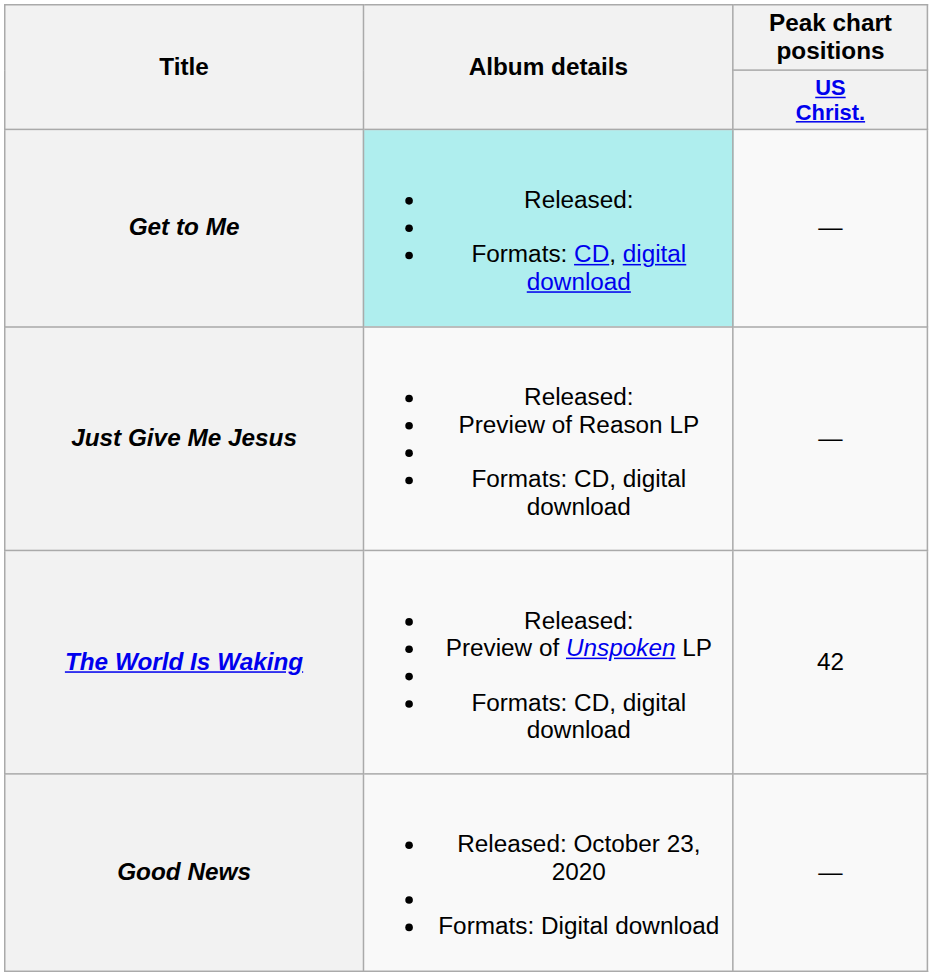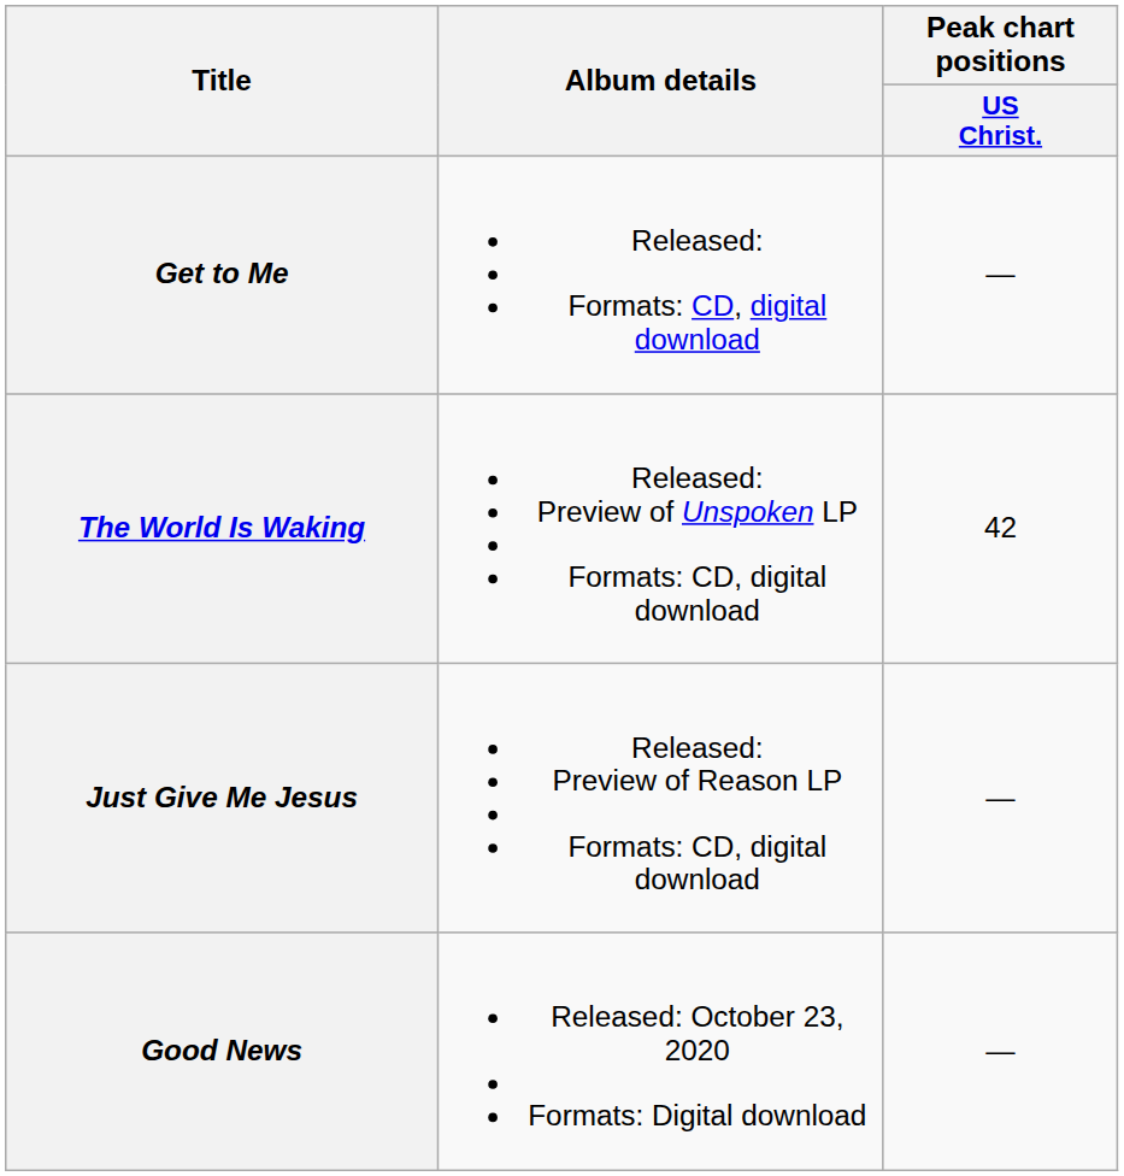 <table class="wikitable plainrowheaders" style="text-align:center;">
 <tr>
 <th scope="col" rowspan="2" style="width:16em;">Title</th>
 <th scope="col" rowspan="2" style="width:16em;">Album details</th>
 <th scope="col" style="width:8em;">Peak chart positions</th>
 </tr>
 <tr>
 <th style="width:3em; font-size:90%"><a href='#'>US<br>Christ.</a><br></th>
 </tr>
 <tr>
 <th scope="row"><em>Get to Me</em></th>
-<td style="background: paleturquoise;"><br><ul><li>Released: </li><li></li><li>Formats: <a href='#'>CD</a>, <a href='#'>digital download</a></li></ul></td>
-<td>—</td>
-</tr>
-<tr>
-<th scope="row"><em>Just Give Me Jesus</em></th>
-<td><br><ul><li>Released: </li><li>Preview of Reason LP</li><li></li><li>Formats: CD, digital download</li></ul></td>
+<td><br><ul><li>Released: </li><li></li><li>Formats: <a href='#'>CD</a>, <a href='#'>digital download</a></li></ul></td>
 <td>—</td>
 </tr>
 <tr>
 <th scope="row"><em><a href='#'>The World Is Waking</a></em></th>
 <td><br><ul><li>Released: </li><li>Preview of <em><a href='#'>Unspoken</a></em> LP</li><li></li><li>Formats: CD, digital download</li></ul></td>
 <td>42</td>
+</tr>
+<tr>
+<th scope="row"><em>Just Give Me Jesus</em></th>
+<td><br><ul><li>Released: </li><li>Preview of Reason LP</li><li></li><li>Formats: CD, digital download</li></ul></td>
+<td>—</td>
 </tr>
 <tr>
 <th scope="row"><em>Good News</em></th>
 <td><br><ul><li>Released: October 23, 2020</li><li></li><li>Formats: Digital download</li></ul></td>
 <td>—</td>
 </tr>
 <tr>
 </tr>
 </table>
